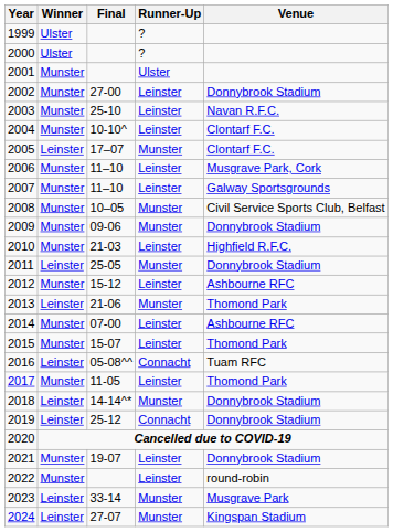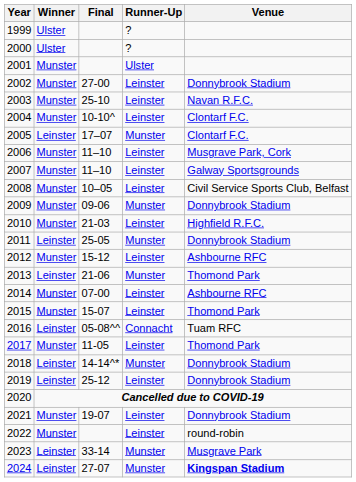 <table class="wikitable collapsible ">
 <tr>
 <th>Year</th>
 <th>Winner</th>
 <th>Final</th>
 <th>Runner-Up</th>
 <th>Venue</th>
 </tr>
 <tr>
 <td>1999</td>
 <td> <a href='#'>Ulster</a></td>
 <td></td>
 <td>?</td>
 <td></td>
 </tr>
 <tr>
 <td>2000</td>
 <td> <a href='#'>Ulster</a></td>
 <td></td>
 <td>?</td>
 <td></td>
 </tr>
 <tr>
 <td>2001</td>
 <td> <a href='#'>Munster</a></td>
 <td></td>
 <td> <a href='#'>Ulster</a></td>
 <td></td>
 </tr>
 <tr>
 <td>2002</td>
 <td> <a href='#'>Munster</a></td>
 <td>27-00</td>
 <td> <a href='#'>Leinster</a></td>
 <td><a href='#'>Donnybrook Stadium</a></td>
 </tr>
 <tr>
 <td>2003</td>
 <td> <a href='#'>Munster</a></td>
 <td>25-10</td>
 <td> <a href='#'>Leinster</a></td>
 <td><a href='#'>Navan R.F.C.</a></td>
 </tr>
 <tr>
 <td>2004</td>
 <td> <a href='#'>Munster</a></td>
 <td>10-10^</td>
 <td> <a href='#'>Leinster</a></td>
 <td><a href='#'>Clontarf F.C.</a></td>
 </tr>
 <tr>
 <td>2005</td>
 <td> <a href='#'>Leinster</a></td>
 <td>17–07</td>
 <td> <a href='#'>Munster</a></td>
 <td><a href='#'>Clontarf F.C.</a></td>
 </tr>
 <tr>
 <td>2006</td>
 <td> <a href='#'>Munster</a></td>
 <td>11–10</td>
 <td> <a href='#'>Leinster</a></td>
 <td><a href='#'>Musgrave Park, Cork</a></td>
 </tr>
 <tr>
 <td>2007</td>
 <td> <a href='#'>Munster</a></td>
 <td>11–10</td>
 <td> <a href='#'>Leinster</a></td>
 <td><a href='#'>Galway Sportsgrounds</a></td>
 </tr>
 <tr>
 <td>2008</td>
 <td> <a href='#'>Munster</a></td>
 <td>10–05</td>
-<td> <a href='#'>Munster</a></td>
+<td> <a href='#'>Leinster</a></td>
 <td>Civil Service Sports Club, Belfast</td>
 </tr>
 <tr>
 <td>2009</td>
 <td> <a href='#'>Munster</a></td>
 <td>09-06</td>
 <td> <a href='#'>Munster</a></td>
 <td><a href='#'>Donnybrook Stadium</a></td>
 </tr>
 <tr>
 <td>2010</td>
 <td> <a href='#'>Munster</a></td>
 <td>21-03</td>
 <td> <a href='#'>Leinster</a></td>
 <td><a href='#'>Highfield R.F.C.</a></td>
 </tr>
 <tr>
 <td>2011</td>
 <td> <a href='#'>Leinster</a></td>
 <td>25-05</td>
 <td> <a href='#'>Munster</a></td>
 <td><a href='#'>Donnybrook Stadium</a></td>
 </tr>
 <tr>
 <td>2012</td>
 <td> <a href='#'>Munster</a></td>
 <td>15-12</td>
 <td> <a href='#'>Leinster</a></td>
 <td><a href='#'>Ashbourne RFC</a></td>
 </tr>
 <tr>
 <td>2013</td>
 <td> <a href='#'>Leinster</a></td>
 <td>21-06</td>
 <td> <a href='#'>Munster</a></td>
 <td><a href='#'>Thomond Park</a></td>
 </tr>
 <tr>
 <td>2014</td>
 <td> <a href='#'>Munster</a></td>
 <td>07-00</td>
 <td> <a href='#'>Leinster</a></td>
 <td><a href='#'>Ashbourne RFC</a></td>
 </tr>
 <tr>
 <td>2015</td>
 <td> <a href='#'>Munster</a></td>
 <td>15-07</td>
 <td> <a href='#'>Leinster</a></td>
 <td><a href='#'>Thomond Park</a></td>
 </tr>
 <tr>
 <td>2016</td>
 <td> <a href='#'>Leinster</a></td>
 <td>05-08^^</td>
 <td> <a href='#'>Connacht</a></td>
 <td>Tuam RFC</td>
 </tr>
 <tr>
 <td><a href='#'>2017</a></td>
 <td> <a href='#'>Munster</a></td>
 <td>11-05</td>
 <td> <a href='#'>Leinster</a></td>
 <td><a href='#'>Thomond Park</a></td>
 </tr>
 <tr>
 <td>2018</td>
 <td> <a href='#'>Leinster</a></td>
 <td>14-14^*</td>
 <td> <a href='#'>Munster</a></td>
 <td><a href='#'>Donnybrook Stadium</a></td>
 </tr>
 <tr>
 <td>2019</td>
 <td> <a href='#'>Leinster</a></td>
 <td>25-12</td>
-<td> <a href='#'>Connacht</a></td>
+<td> <a href='#'>Leinster</a></td>
 <td><a href='#'>Donnybrook Stadium</a></td>
 </tr>
 <tr>
 <td>2020</td>
 <td colspan="4" rowspan="1" align="center"><strong><em>Cancelled due to COVID-19</em></strong></td>
 </tr>
 <tr>
 <td>2021</td>
 <td> <a href='#'>Munster</a></td>
 <td>19-07</td>
 <td> <a href='#'>Leinster</a></td>
 <td><a href='#'>Donnybrook Stadium</a></td>
 </tr>
 <tr>
 <td>2022</td>
 <td> <a href='#'>Munster</a></td>
 <td></td>
 <td> <a href='#'>Leinster</a></td>
 <td>round-robin</td>
 </tr>
 <tr>
 <td>2023</td>
 <td> <a href='#'>Leinster</a></td>
 <td>33-14</td>
 <td> <a href='#'>Munster</a></td>
 <td><a href='#'>Musgrave Park</a></td>
 </tr>
 <tr>
 <td><a href='#'>2024</a></td>
 <td> <a href='#'>Leinster</a></td>
 <td>27-07</td>
 <td> <a href='#'>Munster</a></td>
-<td><a href='#'>Kingspan Stadium</a></td>
+<td><strong><a href='#'>Kingspan Stadium</a></strong></td>
 </tr>
 </table>
